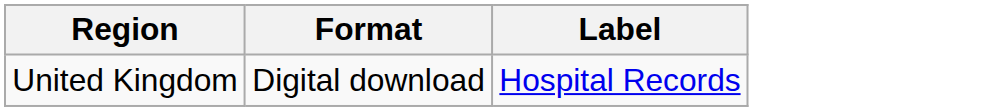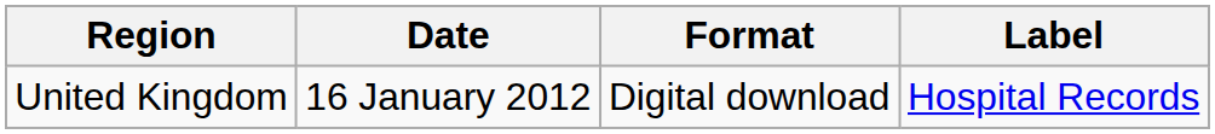 <table class=wikitable>
 <tr>
 <th>Region</th>
+<th>Date</th>
 <th>Format</th>
 <th>Label</th>
 </tr>
 <tr>
 <td>United Kingdom</td>
+<td>16 January 2012</td>
 <td>Digital download</td>
 <td><a href='#'>Hospital Records</a></td>
 </tr>
 </table>
